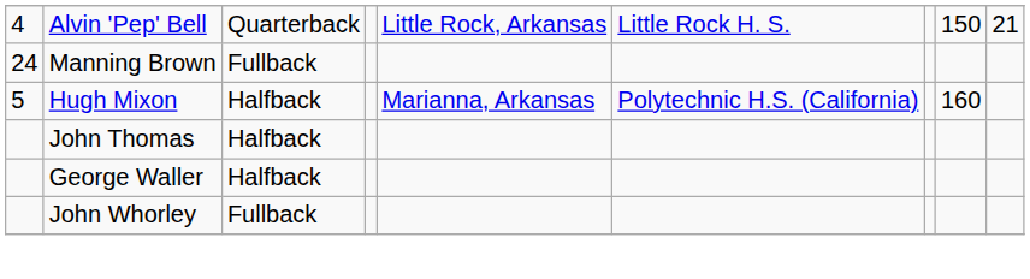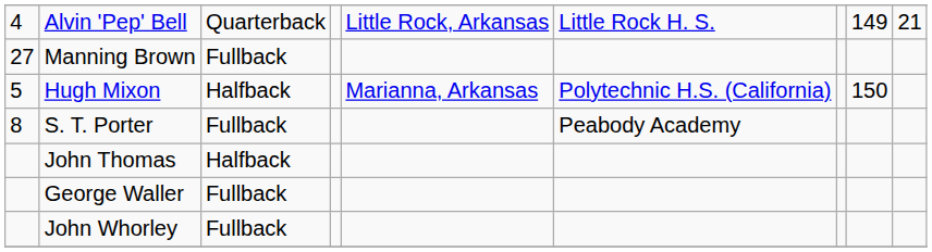 <table class="wikitable">
 <tr>
 </tr>
 <tr>
 <td>4</td>
 <td><a href='#'>Alvin 'Pep' Bell</a></td>
 <td>Quarterback</td>
 <td></td>
 <td><a href='#'>Little Rock, Arkansas</a></td>
 <td><a href='#'>Little Rock H. S.</a></td>
 <td></td>
-<td>150</td>
+<td>149</td>
 <td>21</td>
 </tr>
 <tr>
-<td>24</td>
+<td>27</td>
 <td>Manning Brown</td>
 <td>Fullback</td>
 <td></td>
 <td></td>
 <td></td>
 <td></td>
 <td></td>
 <td></td>
 </tr>
 <tr>
 <td>5</td>
 <td><a href='#'>Hugh Mixon</a></td>
 <td>Halfback</td>
 <td></td>
 <td><a href='#'>Marianna, Arkansas</a></td>
 <td><a href='#'>Polytechnic H.S. (California)</a></td>
 <td></td>
-<td>160</td>
+<td>150</td>
+<td></td>
+</tr>
+<tr>
+<td>8</td>
+<td>S. T. Porter</td>
+<td>Fullback</td>
+<td></td>
+<td></td>
+<td>Peabody Academy</td>
+<td></td>
+<td></td>
 <td></td>
 </tr>
 <tr>
 <td></td>
 <td>John Thomas</td>
 <td>Halfback</td>
 <td></td>
 <td></td>
 <td></td>
 <td></td>
 <td></td>
 <td></td>
 </tr>
 <tr>
 <td></td>
 <td>George Waller</td>
-<td>Halfback</td>
+<td>Fullback</td>
 <td></td>
 <td></td>
 <td></td>
 <td></td>
 <td></td>
 <td></td>
 </tr>
 <tr>
 <td></td>
 <td>John Whorley</td>
 <td>Fullback</td>
 <td></td>
 <td></td>
 <td></td>
 <td></td>
 <td></td>
 <td></td>
 </tr>
 <tr>
 </tr>
 </table>
